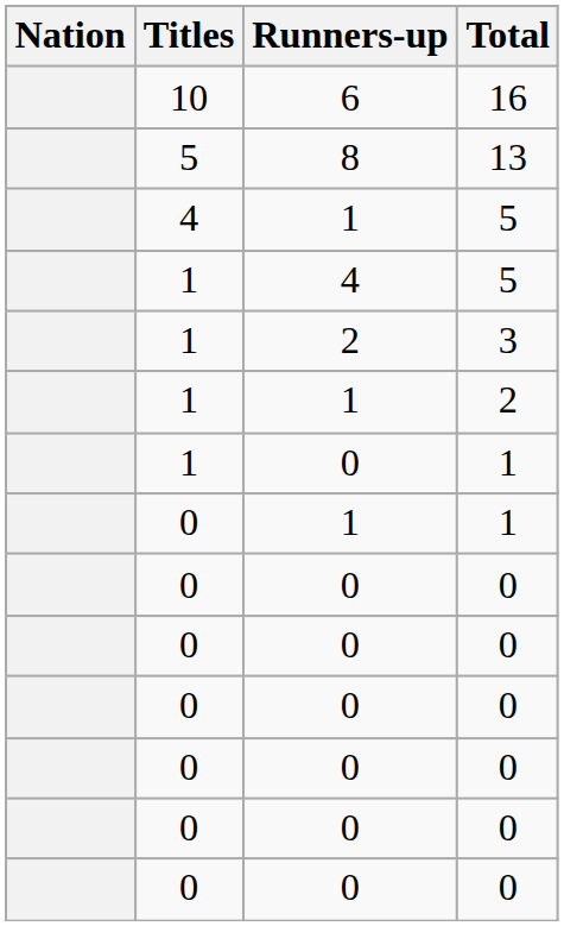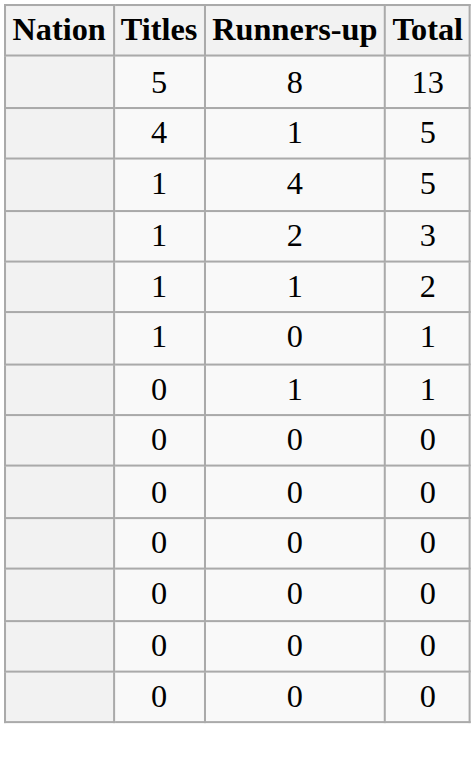 <table class="wikitable plainrowheaders sortable">
 <tr>
 <th scope="col">Nation</th>
 <th scope="col">Titles</th>
 <th scope="col">Runners-up</th>
 <th scope="col">Total</th>
-</tr>
-<tr>
-<th scope=row></th>
-<td align=center>10</td>
-<td align=center>6</td>
-<td align=center>16</td>
 </tr>
 <tr>
 <th scope=row></th>
 <td align=center>5</td>
 <td align=center>8</td>
 <td align=center>13</td>
 </tr>
 <tr>
 <th scope=row></th>
 <td align=center>4</td>
 <td align=center>1</td>
 <td align=center>5</td>
 </tr>
 <tr>
 <th scope=row></th>
 <td align=center>1</td>
 <td align=center>4</td>
 <td align=center>5</td>
 </tr>
 <tr>
 <th scope=row></th>
 <td align=center>1</td>
 <td align=center>2</td>
 <td align=center>3</td>
 </tr>
 <tr>
 <th scope=row></th>
 <td align=center>1</td>
 <td align=center>1</td>
 <td align=center>2</td>
 </tr>
 <tr>
 <th scope=row></th>
 <td align=center>1</td>
 <td align=center>0</td>
 <td align=center>1</td>
 </tr>
 <tr>
 <th scope=row></th>
 <td align=center>0</td>
 <td align=center>1</td>
 <td align=center>1</td>
 </tr>
 <tr>
 <th scope=row></th>
 <td align=center>0</td>
 <td align=center>0</td>
 <td align=center>0</td>
 </tr>
 <tr>
 <th scope=row></th>
 <td align=center>0</td>
 <td align=center>0</td>
 <td align=center>0</td>
 </tr>
 <tr>
 <th scope=row></th>
 <td align=center>0</td>
 <td align=center>0</td>
 <td align=center>0</td>
 </tr>
 <tr>
 <th scope=row></th>
 <td align=center>0</td>
 <td align=center>0</td>
 <td align=center>0</td>
 </tr>
 <tr>
 <th scope=row></th>
 <td align=center>0</td>
 <td align=center>0</td>
 <td align=center>0</td>
 </tr>
 <tr>
 <th scope=row></th>
 <td align=center>0</td>
 <td align=center>0</td>
 <td align=center>0</td>
 </tr>
 </table>
